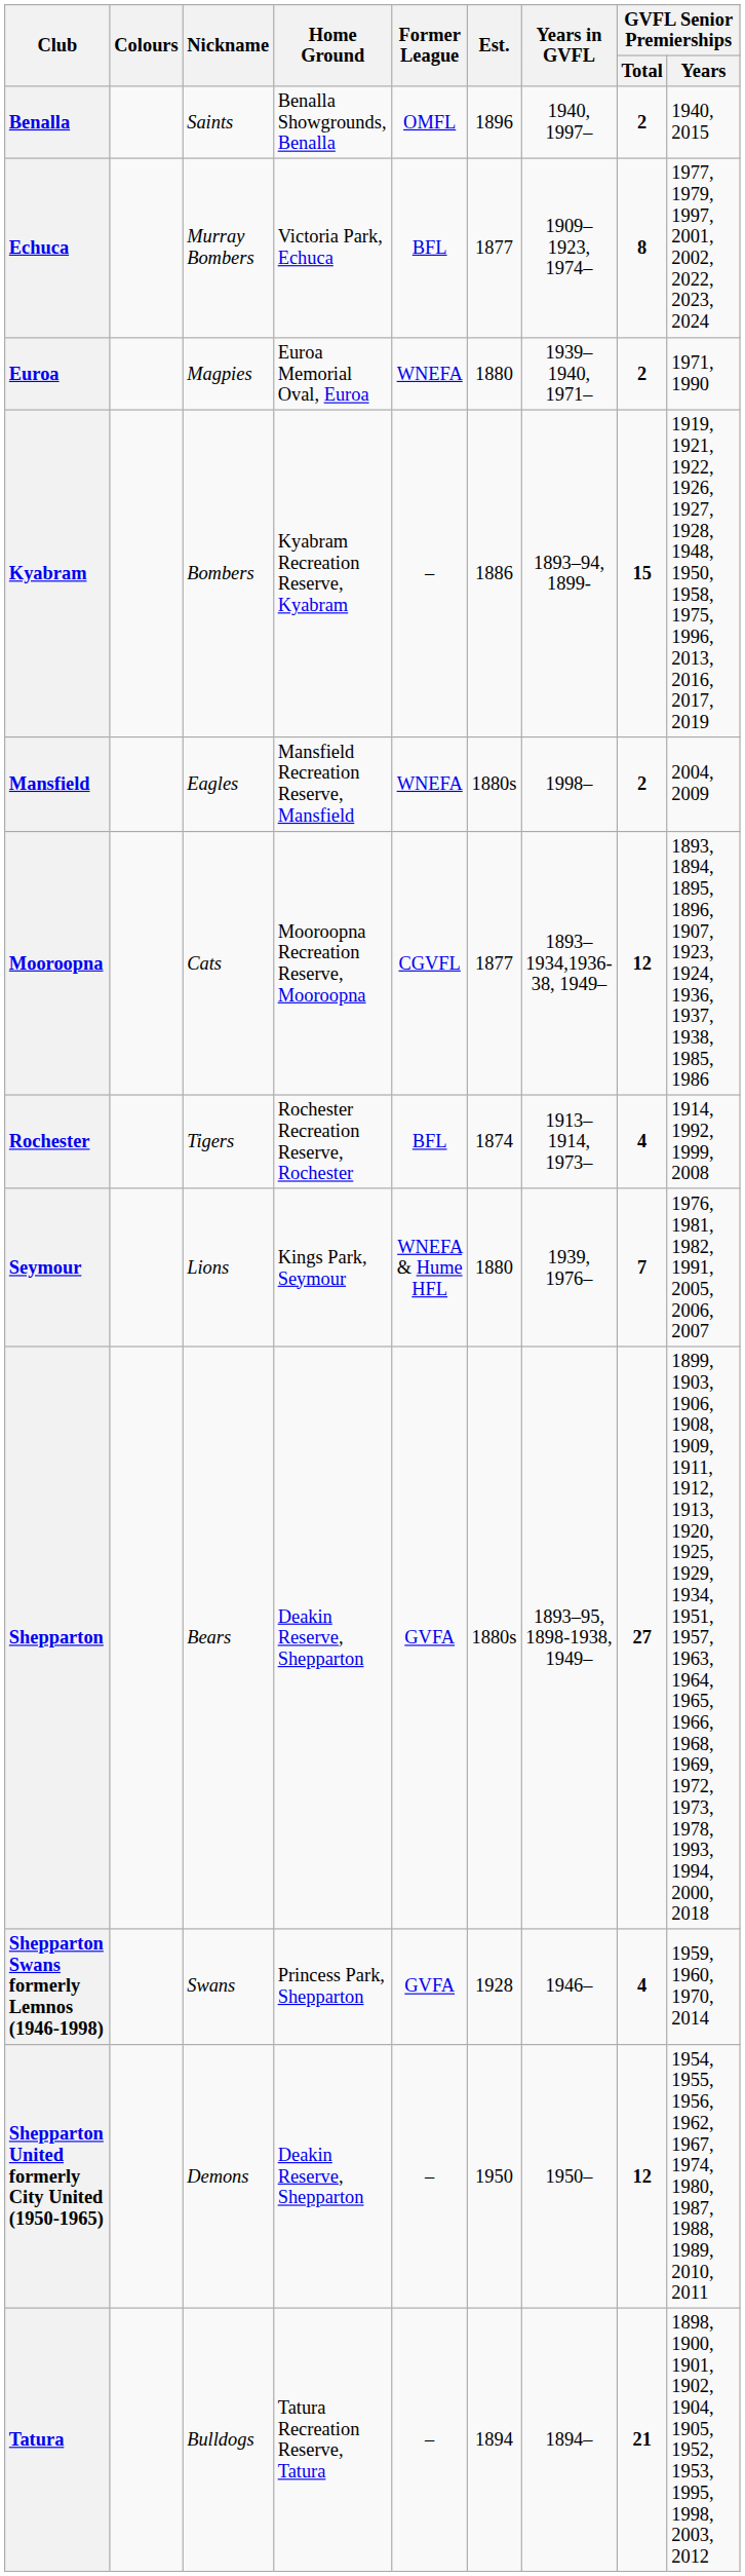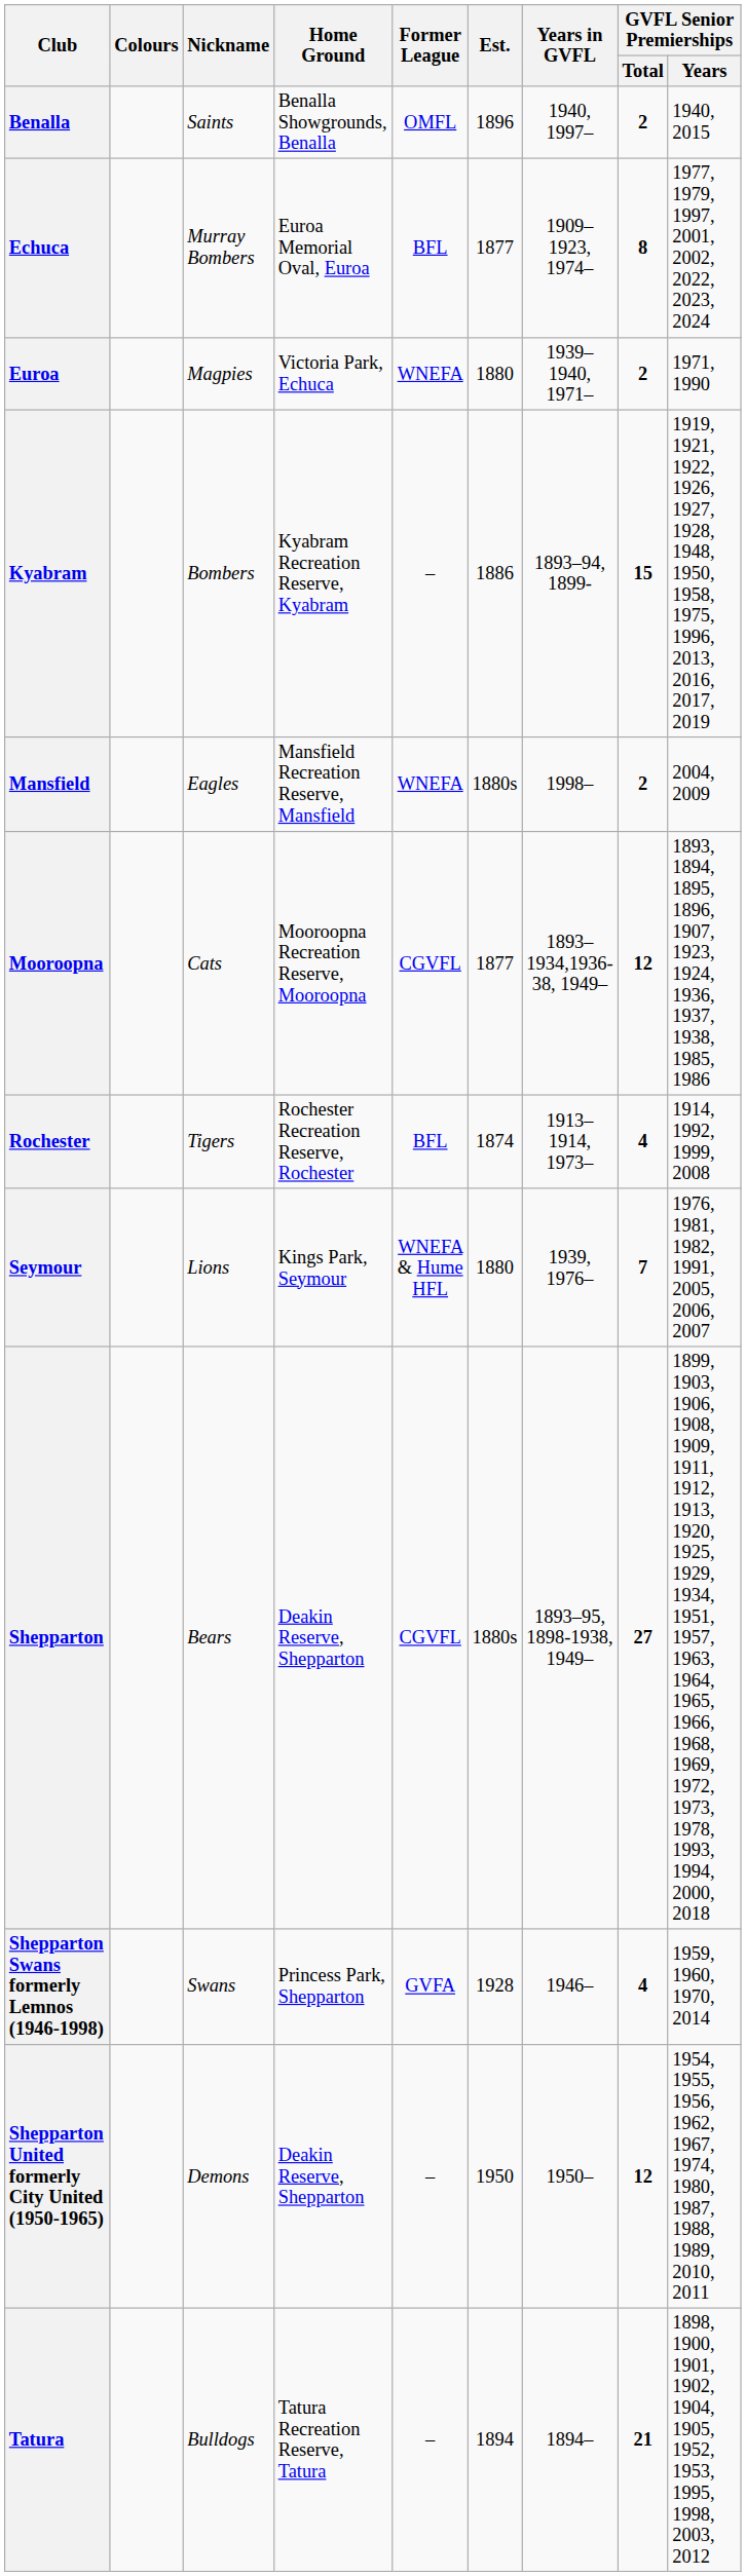 <table class="wikitable sortable" style="width:100%">
 <tr>
 <th rowspan="2">Club</th>
 <th rowspan="2">Colours</th>
 <th rowspan="2">Nickname</th>
 <th rowspan="2">Home Ground</th>
 <th rowspan="2">Former League</th>
 <th rowspan="2">Est.</th>
 <th rowspan="2">Years in GVFL</th>
 <th colspan="2">GVFL Senior Premierships</th>
 </tr>
 <tr>
 <th>Total</th>
 <th>Years</th>
 </tr>
 <tr>
 <th style="text-align:left"><a href='#'>Benalla</a></th>
 <td></td>
 <td><em>Saints</em></td>
 <td>Benalla Showgrounds, <a href='#'>Benalla</a></td>
 <td align="center"><a href='#'>OMFL</a></td>
 <td align="center">1896</td>
 <td align="center">1940, 1997–</td>
 <td align="center"><strong>2</strong></td>
 <td>1940, 2015</td>
 </tr>
 <tr>
 <th style="text-align:left"><a href='#'>Echuca</a></th>
 <td></td>
 <td><em>Murray Bombers</em></td>
-<td>Victoria Park, <a href='#'>Echuca</a></td>
+<td>Euroa Memorial Oval, <a href='#'>Euroa</a></td>
 <td align="center"><a href='#'>BFL</a></td>
 <td align="center">1877</td>
 <td align="center">1909–1923, 1974–</td>
 <td align="center"><strong>8</strong></td>
 <td>1977, 1979, 1997, 2001, 2002, 2022, 2023, 2024</td>
 </tr>
 <tr>
 <th style="text-align:left"><a href='#'>Euroa</a></th>
 <td></td>
 <td><em>Magpies </em></td>
-<td>Euroa Memorial Oval, <a href='#'>Euroa</a></td>
+<td>Victoria Park, <a href='#'>Echuca</a></td>
 <td align="center"><a href='#'>WNEFA</a></td>
 <td align="center">1880</td>
 <td align="center">1939–1940, 1971–</td>
 <td align="center"><strong>2</strong></td>
 <td>1971, 1990</td>
 </tr>
 <tr>
 <th style="text-align:left"><a href='#'>Kyabram</a></th>
 <td></td>
 <td><em>Bombers</em></td>
 <td>Kyabram Recreation Reserve, <a href='#'>Kyabram</a></td>
 <td align="center">–</td>
 <td align="center">1886</td>
 <td align="center">1893–94, 1899-</td>
 <td align="center"><strong>15</strong></td>
 <td>1919, 1921, 1922, 1926, 1927, 1928, 1948, 1950, 1958, 1975, 1996, 2013, 2016, 2017, 2019</td>
 </tr>
 <tr>
 <th style="text-align:left"><a href='#'>Mansfield</a></th>
 <td></td>
 <td><em>Eagles</em></td>
 <td>Mansfield Recreation Reserve, <a href='#'>Mansfield</a></td>
 <td align="center"><a href='#'>WNEFA</a></td>
 <td align="center">1880s</td>
 <td align="center">1998–</td>
 <td align="center"><strong>2</strong></td>
 <td>2004, 2009</td>
 </tr>
 <tr>
 <th style="text-align:left"><a href='#'>Mooroopna</a></th>
 <td></td>
 <td><em>Cats</em></td>
 <td>Mooroopna Recreation Reserve, <a href='#'>Mooroopna</a></td>
 <td align="center"><a href='#'>CGVFL</a></td>
 <td align="center">1877</td>
 <td align="center">1893–1934,1936-38, 1949–</td>
 <td align="center"><strong>12</strong></td>
 <td>1893, 1894, 1895, 1896, 1907, 1923, 1924, 1936, 1937, 1938, 1985, 1986</td>
 </tr>
 <tr>
 <th style="text-align:left"><a href='#'>Rochester</a></th>
 <td></td>
 <td><em>Tigers</em></td>
 <td>Rochester Recreation Reserve, <a href='#'>Rochester</a></td>
 <td align="center"><a href='#'>BFL</a></td>
 <td align="center">1874</td>
 <td align="center">1913–1914, 1973–</td>
 <td align="center"><strong>4</strong></td>
 <td>1914, 1992, 1999, 2008</td>
 </tr>
 <tr>
 <th style="text-align:left"><a href='#'>Seymour</a></th>
 <td></td>
 <td><em>Lions</em></td>
 <td>Kings Park, <a href='#'>Seymour</a></td>
 <td align="center"><a href='#'>WNEFA</a> & <a href='#'>Hume HFL</a></td>
 <td align="center">1880</td>
 <td align="center">1939, 1976–</td>
 <td align="center"><strong>7</strong></td>
 <td>1976, 1981, 1982, 1991, 2005, 2006, 2007</td>
 </tr>
 <tr>
 <th style="text-align:left"><a href='#'>Shepparton</a></th>
 <td></td>
 <td><em>Bears</em></td>
 <td><a href='#'>Deakin Reserve</a>, <a href='#'>Shepparton</a></td>
-<td align="center"><a href='#'>GVFA</a></td>
+<td align="center"><a href='#'>CGVFL</a></td>
 <td align="center">1880s</td>
 <td align="center">1893–95, 1898-1938, 1949–</td>
 <td align="center"><strong>27</strong></td>
 <td>1899, 1903, 1906, 1908, 1909, 1911, 1912, 1913, 1920, 1925, 1929, 1934, 1951, 1957, 1963, 1964, 1965, 1966, 1968, 1969, 1972, 1973, 1978, 1993, 1994, 2000, 2018</td>
 </tr>
 <tr>
 <th style="text-align:left"><a href='#'>Shepparton Swans</a> formerly Lemnos (1946-1998)</th>
 <td></td>
 <td><em>Swans</em></td>
 <td>Princess Park, <a href='#'>Shepparton</a></td>
 <td align="center"><a href='#'>GVFA</a></td>
 <td align="center">1928</td>
 <td align="center">1946–</td>
 <td align="center"><strong>4</strong></td>
 <td>1959, 1960, 1970, 2014</td>
 </tr>
 <tr>
 <th style="text-align:left"><a href='#'>Shepparton United</a> formerly City United (1950-1965)</th>
 <td></td>
 <td><em>Demons</em></td>
 <td><a href='#'>Deakin Reserve</a>, <a href='#'>Shepparton</a></td>
 <td align="center">–</td>
 <td align="center">1950</td>
 <td align="center">1950–</td>
 <td align="center"><strong>12</strong></td>
 <td>1954, 1955, 1956, 1962, 1967, 1974, 1980, 1987, 1988, 1989, 2010, 2011</td>
 </tr>
 <tr>
 <th style="text-align:left"><a href='#'>Tatura</a></th>
 <td></td>
 <td><em>Bulldogs</em></td>
 <td>Tatura Recreation Reserve, <a href='#'>Tatura</a></td>
 <td align="center">–</td>
 <td align="center">1894</td>
 <td align="center">1894–</td>
 <td align="center"><strong>21</strong></td>
 <td>1898, 1900, 1901, 1902, 1904, 1905, 1952, 1953, 1995, 1998, 2003, 2012</td>
 </tr>
 </table>
